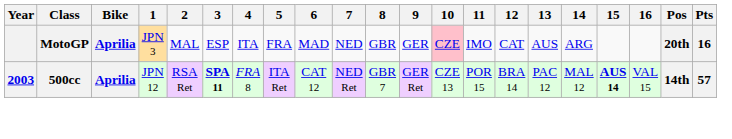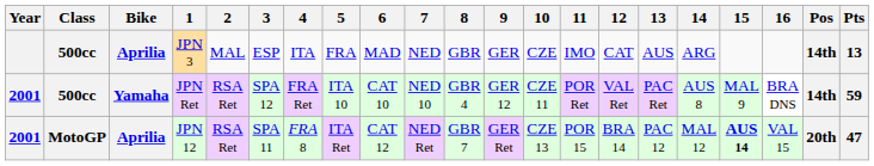 <table class="wikitable" style="text-align:center">
 <tr>
 <th>Year</th>
 <th>Class</th>
 <th>Bike</th>
 <th>1</th>
 <th>2</th>
 <th>3</th>
 <th>4</th>
 <th>5</th>
 <th>6</th>
 <th>7</th>
 <th>8</th>
 <th>9</th>
 <th>10</th>
 <th>11</th>
 <th>12</th>
 <th>13</th>
 <th>14</th>
 <th>15</th>
 <th>16</th>
 <th>Pos</th>
 <th>Pts</th>
 </tr>
 <tr>
 <th align="left"></th>
-<th align="left">MotoGP</th>
+<th align="left">500cc</th>
 <th align="left"><a href='#'>Aprilia</a></th>
 <td style="background:#ffdf9f;"><a href='#'>JPN</a><br><small>3</small></td>
 <td><a href='#'>MAL</a></td>
 <td><a href='#'>ESP</a></td>
 <td><a href='#'>ITA</a></td>
 <td><a href='#'>FRA</a></td>
 <td><a href='#'>MAD</a></td>
 <td><a href='#'>NED</a></td>
 <td><a href='#'>GBR</a></td>
 <td><a href='#'>GER</a></td>
-<td style="background: pink;"><a href='#'>CZE</a></td>
+<td><a href='#'>CZE</a></td>
 <td><a href='#'>IMO</a></td>
 <td><a href='#'>CAT</a></td>
 <td><a href='#'>AUS</a></td>
 <td><a href='#'>ARG</a></td>
 <td></td>
 <td></td>
-<th>20th</th>
-<th>16</th>
+<th>14th</th>
+<th>13</th>
 </tr>
 <tr>
-<th align="left"><a href='#'>2003</a></th>
+<th align="left"><a href='#'>2001</a></th>
 <th align="left">500cc</th>
+<th align="left"><a href='#'>Yamaha</a></th>
+<td style="background:#efcfff;"><a href='#'>JPN</a><br><small>Ret</small></td>
+<td style="background:#efcfff;"><a href='#'>RSA</a><br><small>Ret</small></td>
+<td style="background:#dfffdf;"><a href='#'>SPA</a><br><small>12</small></td>
+<td style="background:#efcfff;"><a href='#'>FRA</a><br><small>Ret</small></td>
+<td style="background:#dfffdf;"><a href='#'>ITA</a><br><small>10</small></td>
+<td style="background:#dfffdf;"><a href='#'>CAT</a><br><small>10</small></td>
+<td style="background:#dfffdf;"><a href='#'>NED</a><br><small>10</small></td>
+<td style="background:#dfffdf;"><a href='#'>GBR</a><br><small>4</small></td>
+<td style="background:#dfffdf;"><a href='#'>GER</a><br><small>12</small></td>
+<td style="background:#dfffdf;"><a href='#'>CZE</a><br><small>11</small></td>
+<td style="background:#efcfff;"><a href='#'>POR</a><br><small>Ret</small></td>
+<td style="background:#efcfff;"><a href='#'>VAL</a><br><small>Ret</small></td>
+<td style="background:#efcfff;"><a href='#'>PAC</a><br><small>Ret</small></td>
+<td style="background:#dfffdf;"><a href='#'>AUS</a><br><small>8</small></td>
+<td style="background:#dfffdf;"><a href='#'>MAL</a><br><small>9</small></td>
+<td style="background:#ffffff;"><a href='#'>BRA</a><br><small>DNS</small></td>
+<th>14th</th>
+<th>59</th>
+</tr>
+<tr>
+<th align="left"><a href='#'>2001</a></th>
+<th align="left">MotoGP</th>
 <th align="left"><a href='#'>Aprilia</a></th>
 <td style="background:#dfffdf;"><a href='#'>JPN</a><br><small>12</small></td>
 <td style="background:#efcfff;"><a href='#'>RSA</a><br><small>Ret</small></td>
-<td style="background:#dfffdf;"><strong><a href='#'>SPA</a><br><small>11</small></strong></td>
+<td style="background:#dfffdf;"><a href='#'>SPA</a><br><small>11</small></td>
 <td style="background:#dfffdf;"><em><a href='#'>FRA</a></em><br><small>8</small></td>
 <td style="background:#efcfff;"><a href='#'>ITA</a><br><small>Ret</small></td>
 <td style="background:#dfffdf;"><a href='#'>CAT</a><br><small>12</small></td>
 <td style="background:#efcfff;"><a href='#'>NED</a><br><small>Ret</small></td>
 <td style="background:#dfffdf;"><a href='#'>GBR</a><br><small>7</small></td>
 <td style="background:#efcfff;"><a href='#'>GER</a><br><small>Ret</small></td>
 <td style="background:#dfffdf;"><a href='#'>CZE</a><br><small>13</small></td>
 <td style="background:#dfffdf;"><a href='#'>POR</a><br><small>15</small></td>
 <td style="background:#dfffdf;"><a href='#'>BRA</a><br><small>14</small></td>
 <td style="background:#dfffdf;"><a href='#'>PAC</a><br><small>12</small></td>
 <td style="background:#dfffdf;"><a href='#'>MAL</a><br><small>12</small></td>
 <td style="background:#dfffdf;"><strong><a href='#'>AUS</a><br><small>14</small></strong></td>
 <td style="background:#dfffdf;"><a href='#'>VAL</a> <br><small>15</small></td>
-<th>14th</th>
-<th>57</th>
+<th>20th</th>
+<th>47</th>
 </tr>
 </table>
